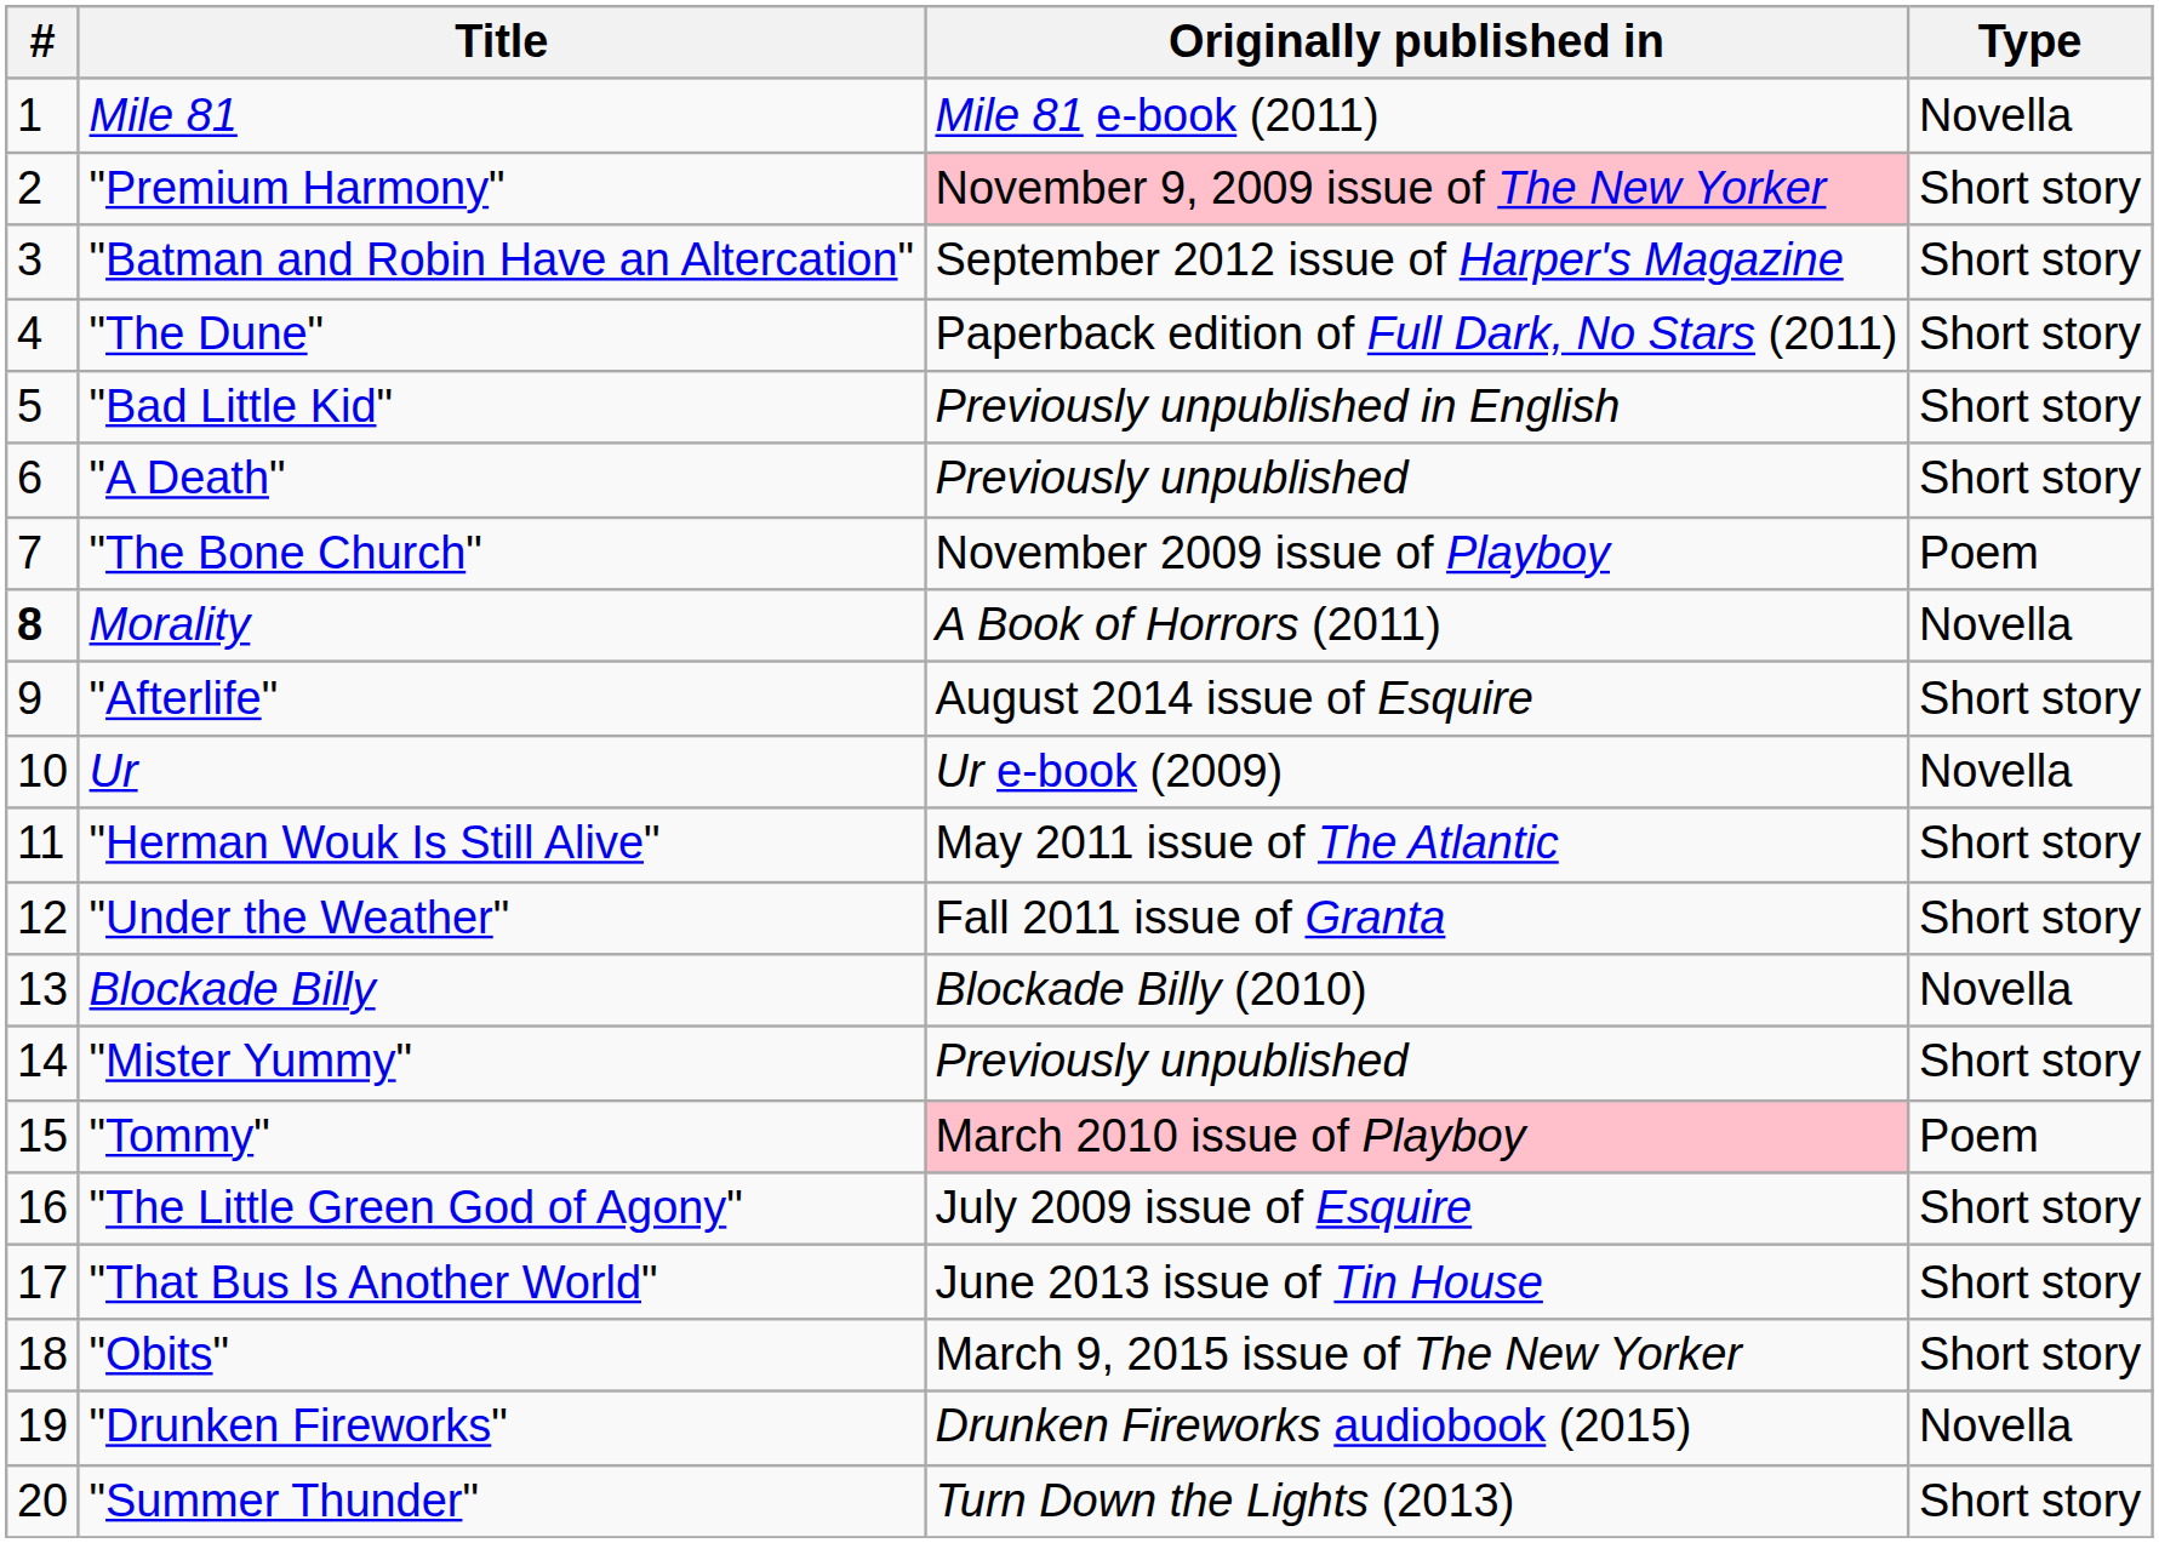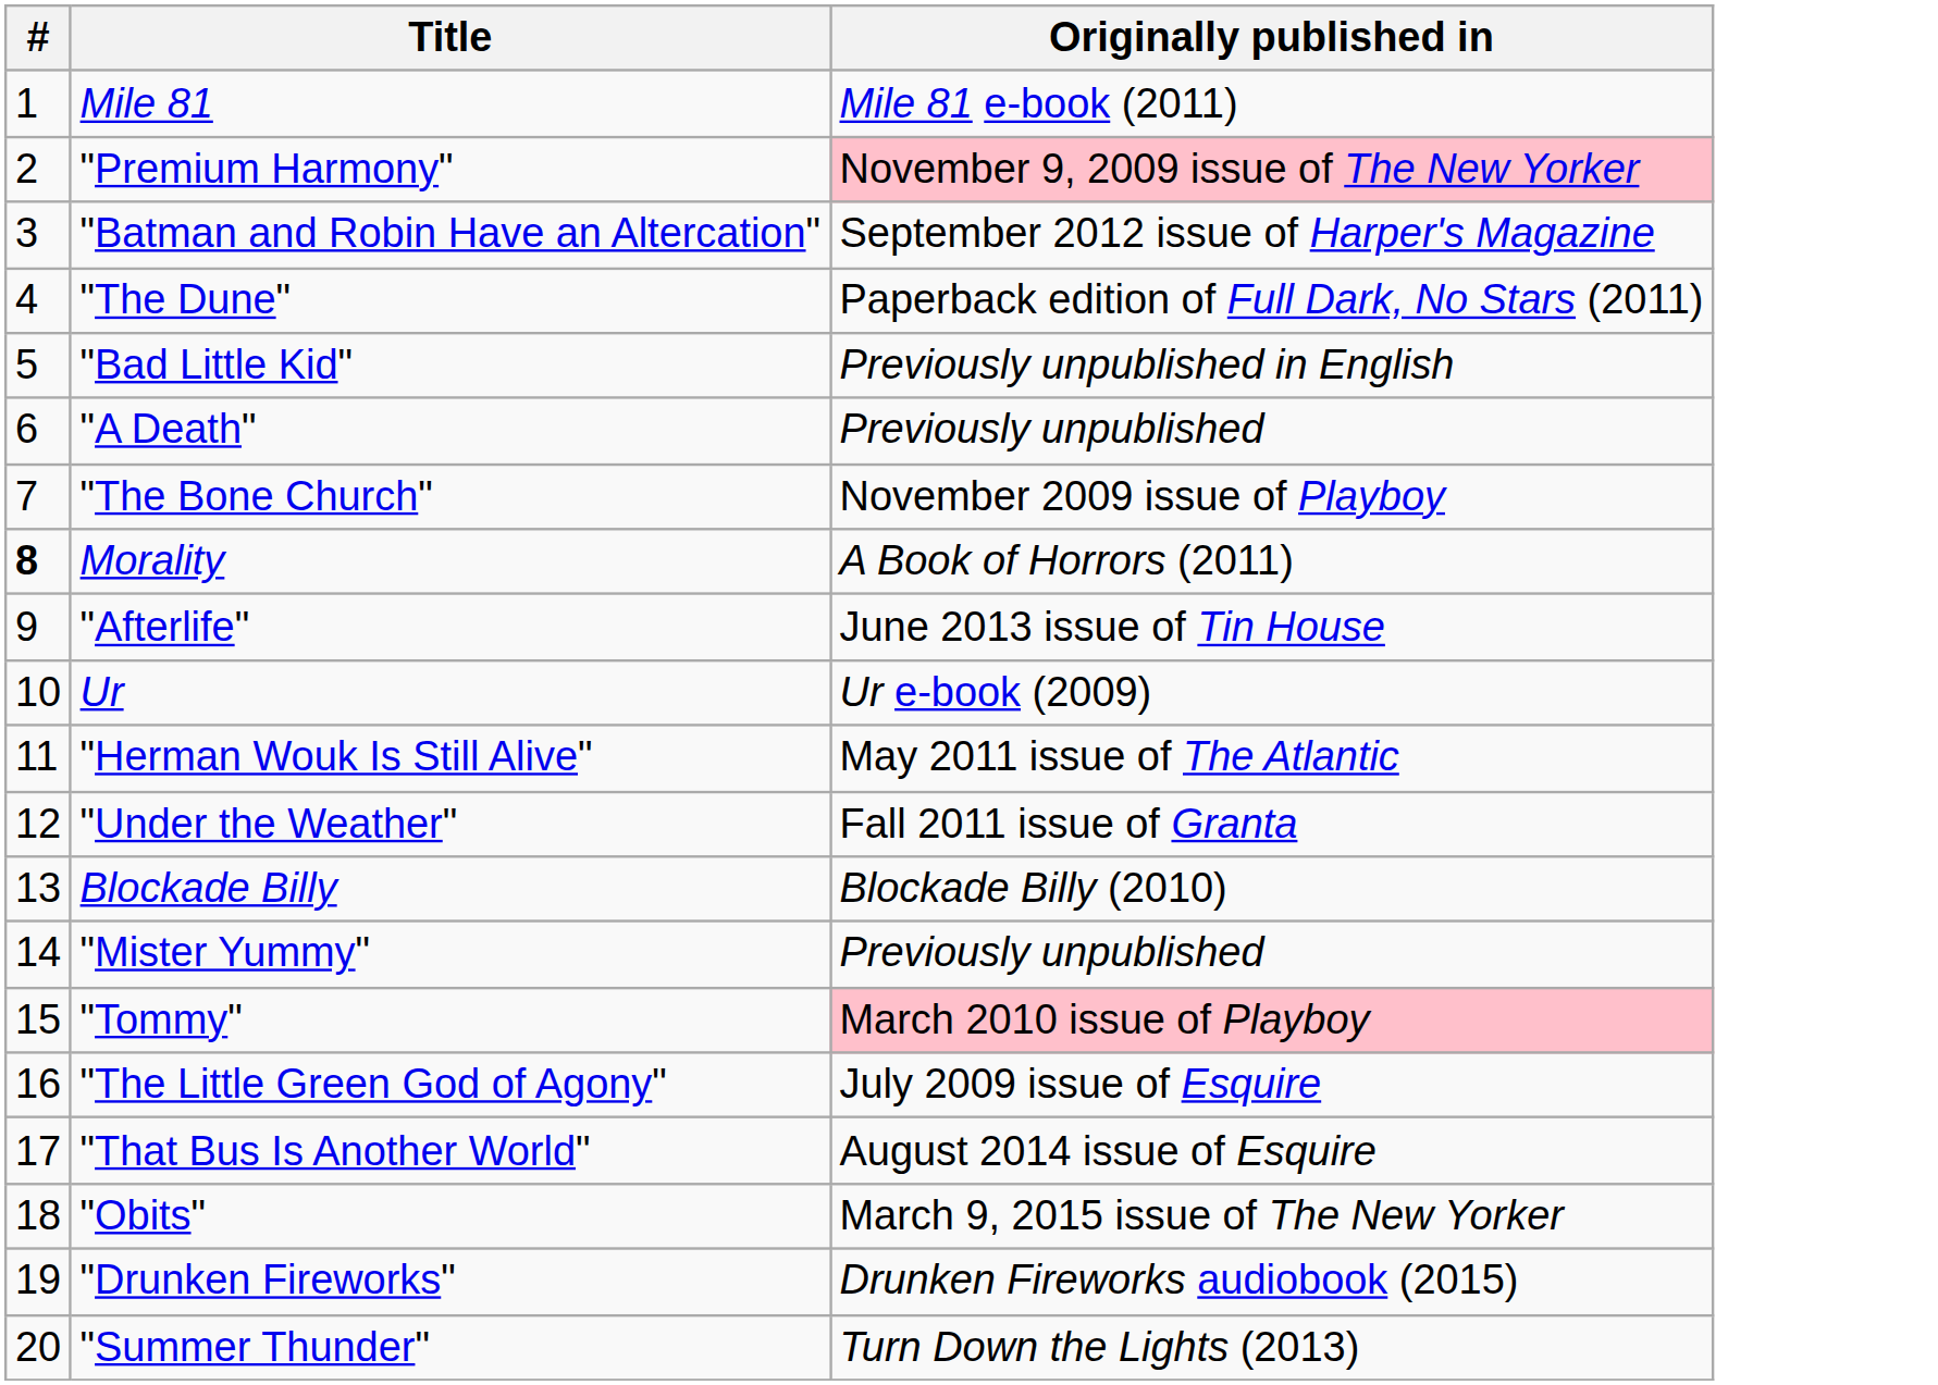 <table class="wikitable">
 <tr>
 <th>#</th>
 <th>Title</th>
 <th>Originally published in</th>
-<th>Type</th>
 </tr>
 <tr>
 <td>1</td>
 <td><em><a href='#'>Mile 81</a></em></td>
 <td><em><a href='#'>Mile 81</a></em> <a href='#'>e-book</a> (2011)</td>
-<td>Novella</td>
 </tr>
 <tr>
 <td>2</td>
 <td>"<a href='#'>Premium Harmony</a>"</td>
 <td style="background: pink;">November 9, 2009 issue of <em><a href='#'>The New Yorker</a></em></td>
-<td>Short story</td>
 </tr>
 <tr>
 <td>3</td>
 <td>"<a href='#'>Batman and Robin Have an Altercation</a>"</td>
 <td>September 2012 issue of <em><a href='#'>Harper's Magazine</a></em></td>
-<td>Short story</td>
 </tr>
 <tr>
 <td>4</td>
 <td>"<a href='#'>The Dune</a>"</td>
 <td>Paperback edition of <em><a href='#'>Full Dark, No Stars</a></em> (2011)</td>
-<td>Short story</td>
 </tr>
 <tr>
 <td>5</td>
 <td>"<a href='#'>Bad Little Kid</a>"</td>
 <td><em>Previously unpublished in English</em></td>
-<td>Short story</td>
 </tr>
 <tr>
 <td>6</td>
 <td>"<a href='#'>A Death</a>"</td>
 <td><em>Previously unpublished</em></td>
-<td>Short story</td>
 </tr>
 <tr>
 <td>7</td>
 <td>"<a href='#'>The Bone Church</a>"</td>
 <td>November 2009 issue of <em><a href='#'>Playboy</a></em></td>
-<td>Poem</td>
 </tr>
 <tr>
 <td><strong>8</strong></td>
 <td><em><a href='#'>Morality</a></em></td>
 <td><em>A Book of Horrors</em> (2011)</td>
-<td>Novella</td>
 </tr>
 <tr>
 <td>9</td>
 <td>"<a href='#'>Afterlife</a>"</td>
-<td>August 2014 issue of <em>Esquire</em></td>
-<td>Short story</td>
+<td>June 2013 issue of <em><a href='#'>Tin House</a></em></td>
 </tr>
 <tr>
 <td>10</td>
 <td><em><a href='#'>Ur</a></em></td>
 <td><em>Ur</em> <a href='#'>e-book</a> (2009)</td>
-<td>Novella</td>
 </tr>
 <tr>
 <td>11</td>
 <td>"<a href='#'>Herman Wouk Is Still Alive</a>"</td>
 <td>May 2011 issue of <em><a href='#'>The Atlantic</a></em></td>
-<td>Short story</td>
 </tr>
 <tr>
 <td>12</td>
 <td>"<a href='#'>Under the Weather</a>"</td>
 <td>Fall 2011 issue of <em><a href='#'>Granta</a></em></td>
-<td>Short story</td>
 </tr>
 <tr>
 <td>13</td>
 <td><em><a href='#'>Blockade Billy</a></em></td>
 <td><em>Blockade Billy</em> (2010)</td>
-<td>Novella</td>
 </tr>
 <tr>
 <td>14</td>
 <td>"<a href='#'>Mister Yummy</a>"</td>
 <td><em>Previously unpublished</em></td>
-<td>Short story</td>
 </tr>
 <tr>
 <td>15</td>
 <td>"<a href='#'>Tommy</a>"</td>
 <td style="background: pink;">March 2010 issue of <em>Playboy</em></td>
-<td>Poem</td>
 </tr>
 <tr>
 <td>16</td>
 <td>"<a href='#'>The Little Green God of Agony</a>"</td>
 <td>July 2009 issue of <em><a href='#'>Esquire</a></em></td>
-<td>Short story</td>
 </tr>
 <tr>
 <td>17</td>
 <td>"<a href='#'>That Bus Is Another World</a>"</td>
-<td>June 2013 issue of <em><a href='#'>Tin House</a></em></td>
-<td>Short story</td>
+<td>August 2014 issue of <em>Esquire</em></td>
 </tr>
 <tr>
 <td>18</td>
 <td>"<a href='#'>Obits</a>"</td>
 <td>March 9, 2015 issue of <em>The New Yorker</em></td>
-<td>Short story</td>
 </tr>
 <tr>
 <td>19</td>
 <td>"<a href='#'>Drunken Fireworks</a>"</td>
 <td><em>Drunken Fireworks</em> <a href='#'>audiobook</a> (2015)</td>
-<td>Novella</td>
 </tr>
 <tr>
 <td>20</td>
 <td>"<a href='#'>Summer Thunder</a>"</td>
 <td><em>Turn Down the Lights</em> (2013)</td>
-<td>Short story</td>
 </tr>
 </table>
